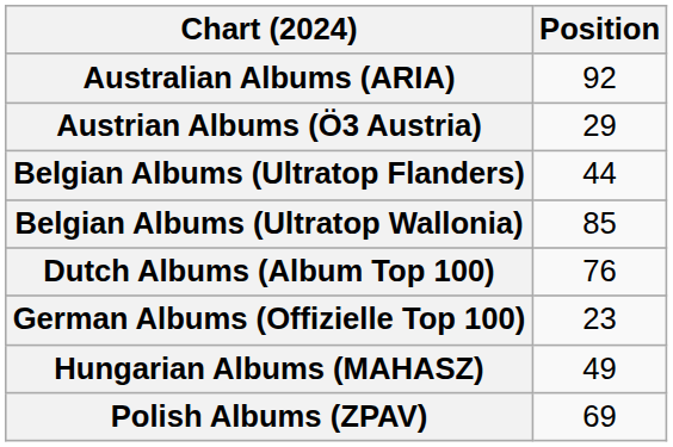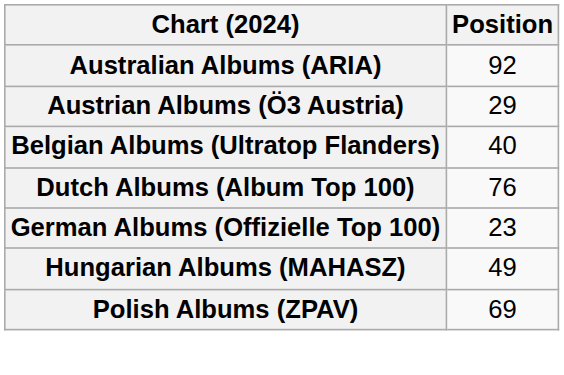 <table class="wikitable plainrowheaders sortable" style="text-align:center">
 <tr>
 <th scope="col">Chart (2024)</th>
 <th scope="col">Position</th>
 </tr>
 <tr>
 <th scope="row">Australian Albums (ARIA)</th>
 <td>92</td>
 </tr>
 <tr>
 <th scope="row">Austrian Albums (Ö3 Austria)</th>
 <td>29</td>
 </tr>
 <tr>
 <th scope="row">Belgian Albums (Ultratop Flanders)</th>
-<td>44</td>
-</tr>
-<tr>
-<th scope="row">Belgian Albums (Ultratop Wallonia)</th>
-<td>85</td>
+<td>40</td>
 </tr>
 <tr>
 <th scope="row">Dutch Albums (Album Top 100)</th>
 <td>76</td>
 </tr>
 <tr>
 <th scope="row">German Albums (Offizielle Top 100)</th>
 <td>23</td>
 </tr>
 <tr>
 <th scope="row">Hungarian Albums (MAHASZ)</th>
 <td>49</td>
 </tr>
 <tr>
 <th scope="row">Polish Albums (ZPAV)</th>
 <td>69</td>
 </tr>
 </table>
